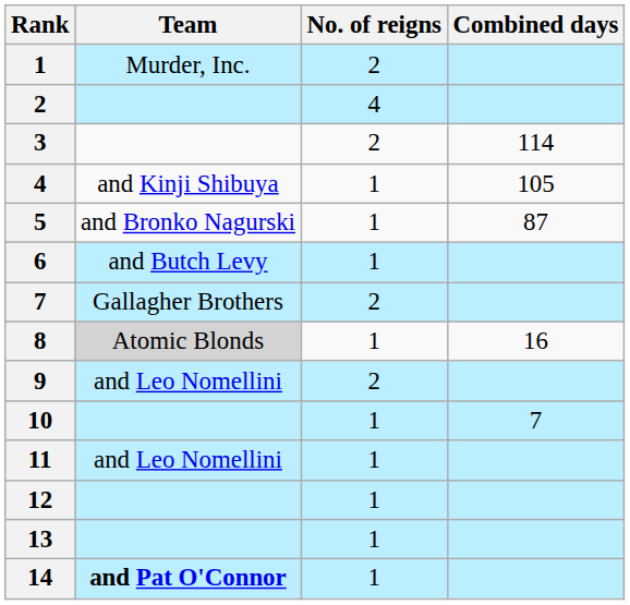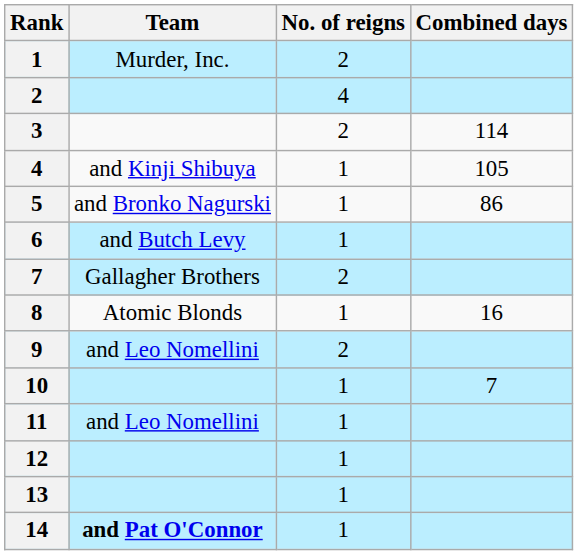 <table class="wikitable sortable" style="text-align: center">
 <tr>
 <th data-sort-type="number" scope="col">Rank</th>
 <th scope="col">Team</th>
 <th data-sort-type="number" scope="col">No. of reigns</th>
 <th data-sort-type="number" scope="col">Combined days</th>
 </tr>
 <tr style="background-color:#bbeeff">
 <th>1</th>
 <td>Murder, Inc.<br> </td>
 <td>2</td>
 <td></td>
 </tr>
 <tr style="background-color:#bbeeff"|>
 <th>2</th>
 <td><br></td>
 <td>4</td>
 <td></td>
 </tr>
 <tr>
 <th>3</th>
 <td></td>
 <td>2</td>
 <td>114</td>
 </tr>
 <tr>
 <th>4</th>
 <td> and <a href='#'>Kinji Shibuya</a></td>
 <td>1</td>
 <td>105</td>
 </tr>
 <tr>
 <th>5</th>
 <td> and <a href='#'>Bronko Nagurski</a></td>
 <td>1</td>
-<td>87</td>
+<td>86</td>
 </tr>
 <tr style="background-color:#bbeeff">
 <th>6</th>
 <td> and <a href='#'>Butch Levy</a></td>
 <td>1</td>
 <td></td>
 </tr>
 <tr style="background-color:#bbeeff">
 <th>7</th>
 <td>Gallagher Brothers<br></td>
 <td>2</td>
 <td></td>
 </tr>
 <tr>
 <th>8</th>
-<td style="background: lightgrey;">Atomic Blonds<br></td>
+<td>Atomic Blonds<br></td>
 <td>1</td>
 <td>16</td>
 </tr>
 <tr style="background-color:#bbeeff">
 <th>9</th>
 <td> and <a href='#'>Leo Nomellini</a></td>
 <td>2</td>
 <td></td>
 </tr>
 <tr style="background-color:#bbeeff">
 <th>10</th>
 <td></td>
 <td>1</td>
 <td>7</td>
 </tr>
 <tr style="background-color:#bbeeff">
 <th>11</th>
 <td> and <a href='#'>Leo Nomellini</a></td>
 <td>1</td>
 <td></td>
 </tr>
 <tr style="background-color:#bbeeff">
 <th>12</th>
 <td></td>
 <td>1</td>
 <td></td>
 </tr>
 <tr style="background-color:#bbeeff">
 <th>13</th>
 <td></td>
 <td>1</td>
 <td></td>
 </tr>
 <tr style="background-color:#bbeeff">
 <th>14</th>
 <td><strong> and <a href='#'>Pat O'Connor</a></strong></td>
 <td>1</td>
 <td></td>
 </tr>
 </table>
